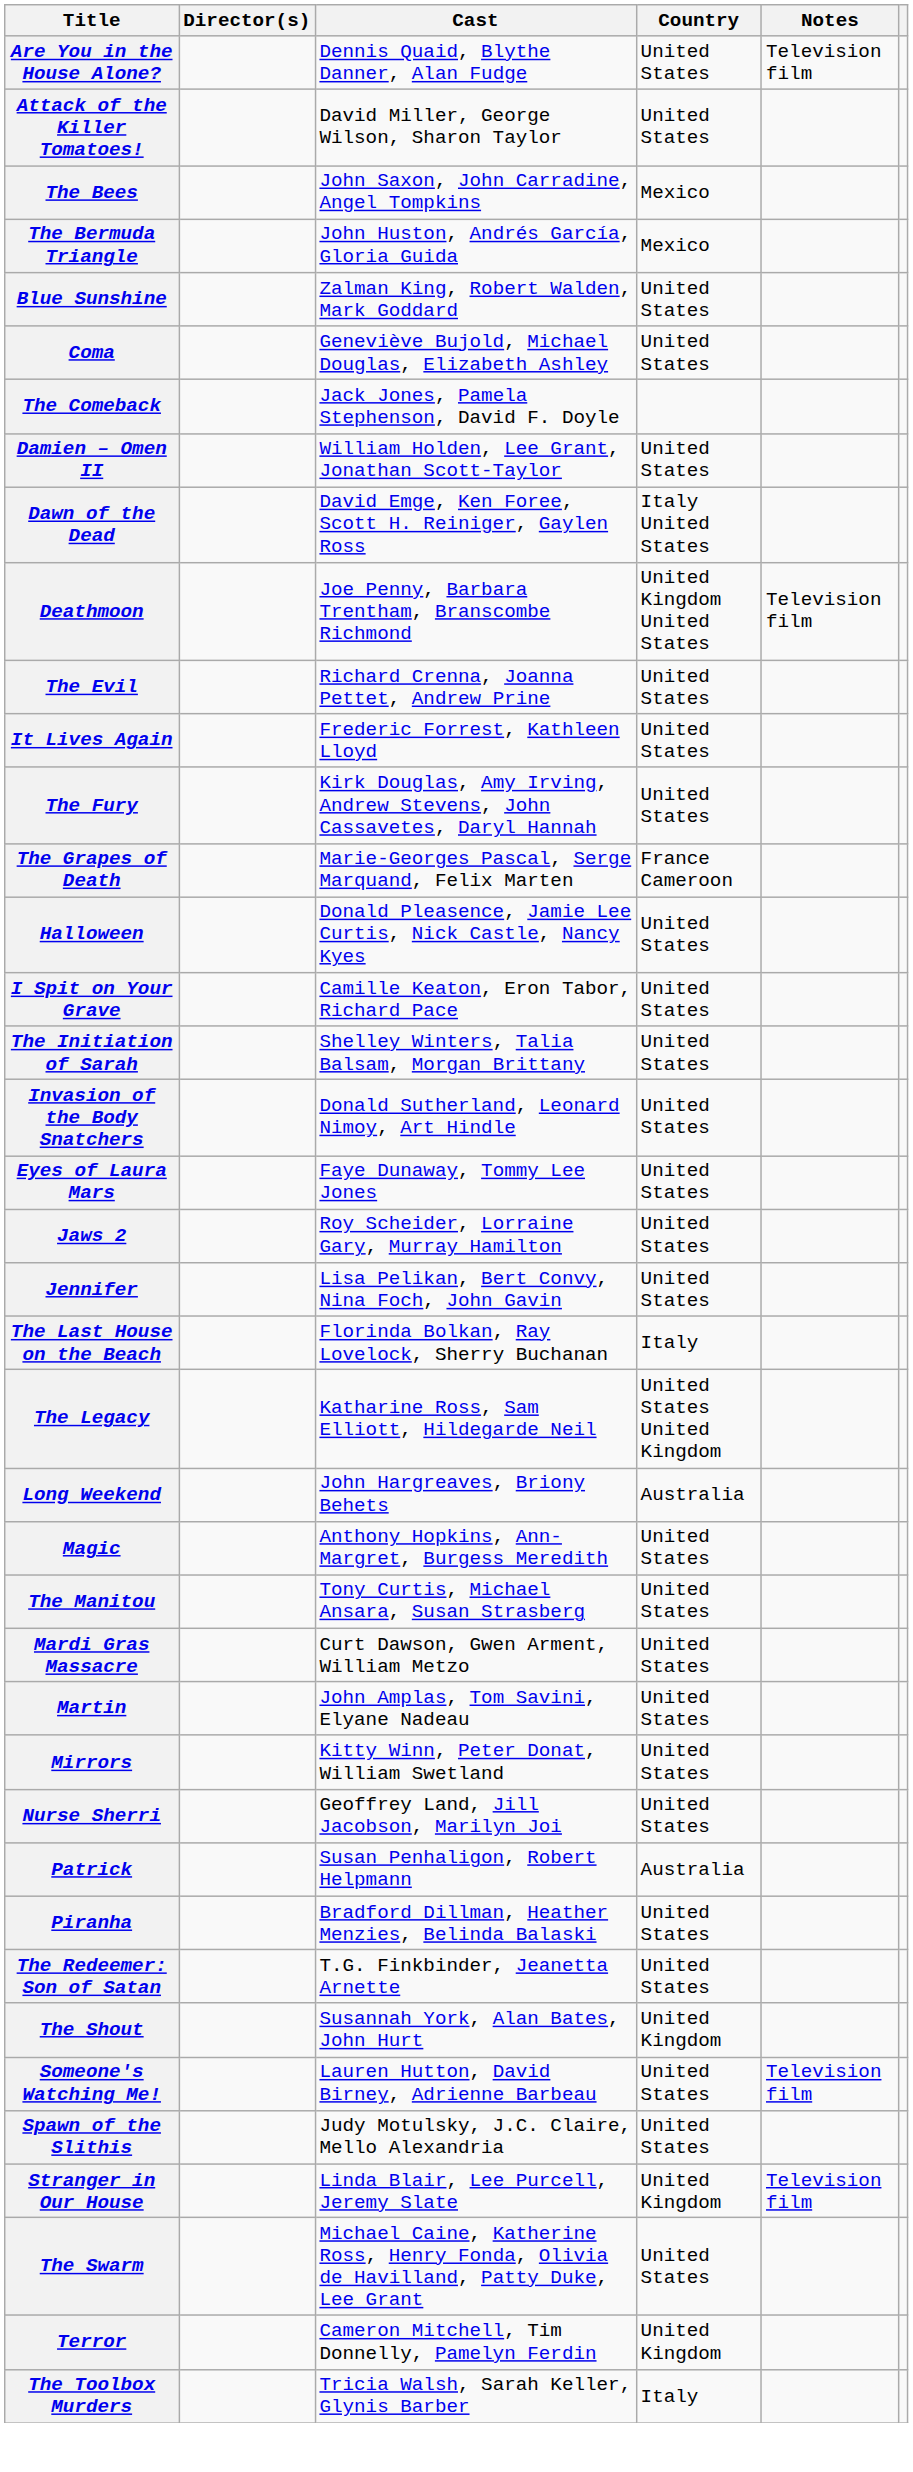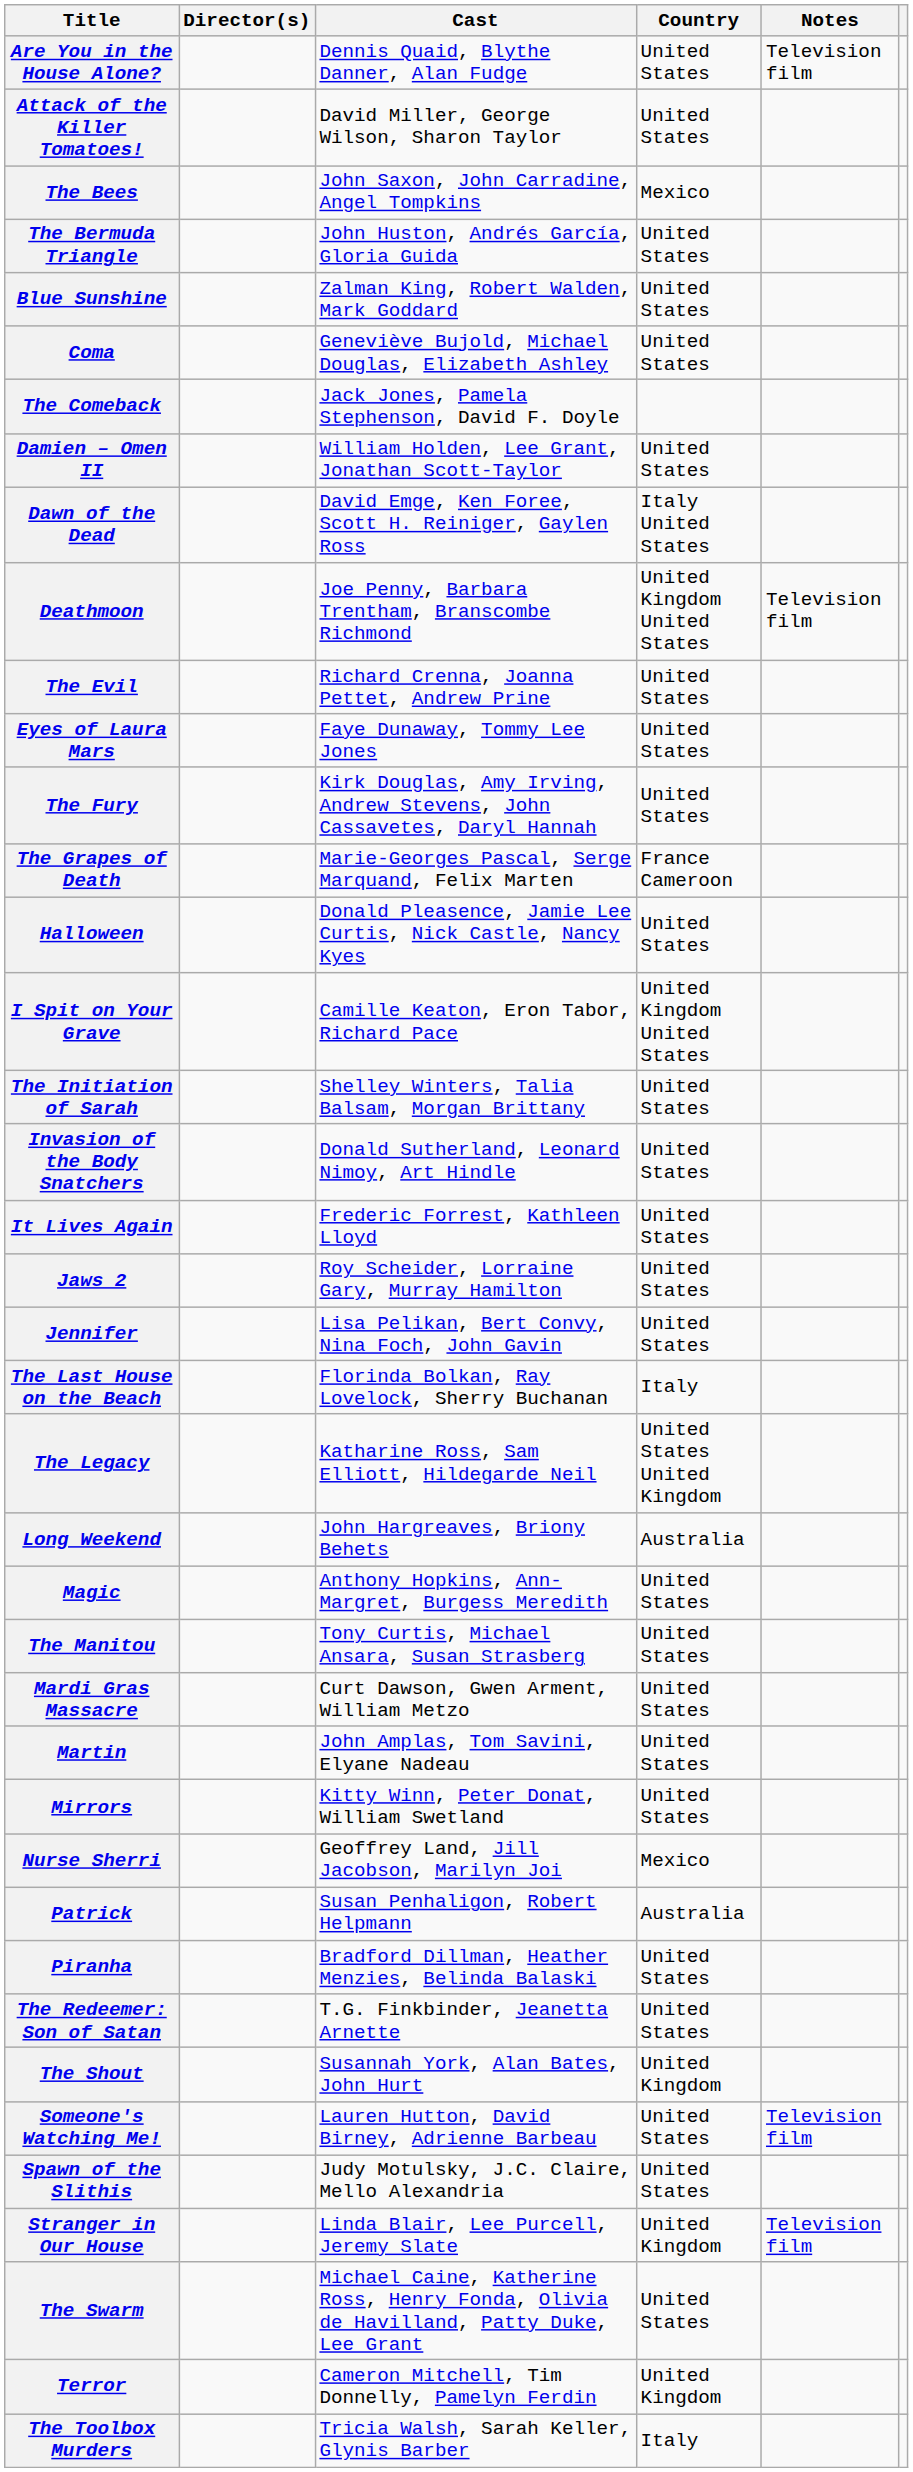 <table class="wikitable sortable">
 <tr>
 <th scope="col">Title</th>
 <th scope="col">Director(s)</th>
 <th scope="col" class="unsortable">Cast</th>
 <th scope="col">Country</th>
 <th scope="col" class="unsortable">Notes</th>
 <th scope="col" class="unsortable"></th>
 </tr>
 <tr>
 <th><em><a href='#'>Are You in the House Alone?</a></em></th>
 <td></td>
 <td><a href='#'>Dennis Quaid</a>, <a href='#'>Blythe Danner</a>, <a href='#'>Alan Fudge</a></td>
 <td>United States</td>
 <td>Television film</td>
 <td style="text-align:center;"></td>
 </tr>
 <tr>
 <th><em><a href='#'>Attack of the Killer Tomatoes!</a></em></th>
 <td></td>
 <td>David Miller, George Wilson, Sharon Taylor</td>
 <td>United States</td>
 <td></td>
 <td style="text-align:center;"></td>
 </tr>
 <tr>
 <th><em><a href='#'>The Bees</a></em></th>
 <td></td>
 <td><a href='#'>John Saxon</a>, <a href='#'>John Carradine</a>, <a href='#'>Angel Tompkins</a></td>
 <td>Mexico</td>
 <td></td>
 <td style="text-align:center;"></td>
 </tr>
 <tr>
 <th><em><a href='#'>The Bermuda Triangle</a></em></th>
 <td></td>
 <td><a href='#'>John Huston</a>, <a href='#'>Andrés García</a>, <a href='#'>Gloria Guida</a></td>
-<td>Mexico</td>
+<td>United States</td>
 <td></td>
 <td style="text-align:center;"></td>
 </tr>
 <tr>
 <th><em><a href='#'>Blue Sunshine</a></em></th>
 <td></td>
 <td><a href='#'>Zalman King</a>, <a href='#'>Robert Walden</a>, <a href='#'>Mark Goddard</a></td>
 <td>United States</td>
 <td></td>
 <td style="text-align:center;"></td>
 </tr>
 <tr>
 <th><em><a href='#'>Coma</a></em></th>
 <td></td>
 <td><a href='#'>Geneviève Bujold</a>, <a href='#'>Michael Douglas</a>, <a href='#'>Elizabeth Ashley</a></td>
 <td>United States</td>
 <td></td>
 <td style="text-align:center;"></td>
 </tr>
 <tr>
 <th><em><a href='#'>The Comeback</a></em></th>
 <td></td>
 <td><a href='#'>Jack Jones</a>, <a href='#'>Pamela Stephenson</a>, David F. Doyle</td>
 <td></td>
 <td></td>
 <td style="text-align:center;"></td>
 </tr>
 <tr>
 <th><em><a href='#'>Damien – Omen II</a></em></th>
 <td></td>
 <td><a href='#'>William Holden</a>, <a href='#'>Lee Grant</a>, <a href='#'>Jonathan Scott-Taylor</a></td>
 <td>United States</td>
 <td></td>
 <td style="text-align:center;"></td>
 </tr>
 <tr>
 <th><em><a href='#'>Dawn of the Dead</a></em></th>
 <td></td>
 <td><a href='#'>David Emge</a>, <a href='#'>Ken Foree</a>, <a href='#'>Scott H. Reiniger</a>, <a href='#'>Gaylen Ross</a></td>
 <td>Italy<br>United States</td>
 <td></td>
 <td style="text-align:center;"></td>
 </tr>
 <tr>
 <th><em><a href='#'>Deathmoon</a></em></th>
 <td></td>
 <td><a href='#'>Joe Penny</a>, <a href='#'>Barbara Trentham</a>, <a href='#'>Branscombe Richmond</a></td>
 <td>United Kingdom<br>United States</td>
 <td>Television film</td>
 <td style="text-align:center;"></td>
 </tr>
 <tr>
 <th><em><a href='#'>The Evil</a></em></th>
 <td></td>
 <td><a href='#'>Richard Crenna</a>, <a href='#'>Joanna Pettet</a>, <a href='#'>Andrew Prine</a></td>
 <td>United States</td>
 <td></td>
 <td style="text-align:center;"></td>
 </tr>
 <tr>
-<th><em><a href='#'>It Lives Again</a></em></th>
+<th><em><a href='#'>Eyes of Laura Mars</a></em></th>
 <td></td>
-<td><a href='#'>Frederic Forrest</a>, <a href='#'>Kathleen Lloyd</a></td>
+<td><a href='#'>Faye Dunaway</a>, <a href='#'>Tommy Lee Jones</a></td>
 <td>United States</td>
 <td></td>
 <td style="text-align:center;"></td>
 </tr>
 <tr>
 <th><em><a href='#'>The Fury</a></em></th>
 <td></td>
 <td><a href='#'>Kirk Douglas</a>, <a href='#'>Amy Irving</a>, <a href='#'>Andrew Stevens</a>, <a href='#'>John Cassavetes</a>, <a href='#'>Daryl Hannah</a></td>
 <td>United States</td>
 <td></td>
 <td style="text-align:center;"></td>
 </tr>
 <tr>
 <th><em><a href='#'>The Grapes of Death</a></em></th>
 <td></td>
 <td><a href='#'>Marie-Georges Pascal</a>, <a href='#'>Serge Marquand</a>, Felix Marten</td>
 <td>France<br>Cameroon</td>
 <td></td>
 <td style="text-align:center;"></td>
 </tr>
 <tr>
 <th><em><a href='#'>Halloween</a></em></th>
 <td></td>
 <td><a href='#'>Donald Pleasence</a>, <a href='#'>Jamie Lee Curtis</a>, <a href='#'>Nick Castle</a>, <a href='#'>Nancy Kyes</a></td>
 <td>United States</td>
 <td></td>
 <td style="text-align:center;"></td>
 </tr>
 <tr>
 <th><em><a href='#'>I Spit on Your Grave</a></em></th>
 <td></td>
 <td><a href='#'>Camille Keaton</a>, Eron Tabor, <a href='#'>Richard Pace</a></td>
-<td>United States</td>
+<td>United Kingdom<br>United States</td>
 <td></td>
 <td style="text-align:center;"></td>
 </tr>
 <tr>
 <th><em><a href='#'>The Initiation of Sarah</a></em></th>
 <td></td>
 <td><a href='#'>Shelley Winters</a>, <a href='#'>Talia Balsam</a>, <a href='#'>Morgan Brittany</a></td>
 <td>United States</td>
 <td></td>
 <td style="text-align:center;"></td>
 </tr>
 <tr>
 <th><em><a href='#'>Invasion of the Body Snatchers</a></em></th>
 <td></td>
 <td><a href='#'>Donald Sutherland</a>, <a href='#'>Leonard Nimoy</a>, <a href='#'>Art Hindle</a></td>
 <td>United States</td>
 <td></td>
 <td style="text-align:center;"></td>
 </tr>
 <tr>
-<th><em><a href='#'>Eyes of Laura Mars</a></em></th>
+<th><em><a href='#'>It Lives Again</a></em></th>
 <td></td>
-<td><a href='#'>Faye Dunaway</a>, <a href='#'>Tommy Lee Jones</a></td>
+<td><a href='#'>Frederic Forrest</a>, <a href='#'>Kathleen Lloyd</a></td>
 <td>United States</td>
 <td></td>
 <td style="text-align:center;"></td>
 </tr>
 <tr>
 <th><em><a href='#'>Jaws 2</a></em></th>
 <td></td>
 <td><a href='#'>Roy Scheider</a>, <a href='#'>Lorraine Gary</a>, <a href='#'>Murray Hamilton</a></td>
 <td>United States</td>
 <td></td>
 <td style="text-align:center;"></td>
 </tr>
 <tr>
 <th><em><a href='#'>Jennifer</a></em></th>
 <td></td>
 <td><a href='#'>Lisa Pelikan</a>, <a href='#'>Bert Convy</a>, <a href='#'>Nina Foch</a>, <a href='#'>John Gavin</a></td>
 <td>United States</td>
 <td></td>
 <td style="text-align:center;"></td>
 </tr>
 <tr>
 <th><em><a href='#'>The Last House on the Beach</a></em></th>
 <td></td>
 <td><a href='#'>Florinda Bolkan</a>, <a href='#'>Ray Lovelock</a>, Sherry Buchanan</td>
 <td>Italy</td>
 <td></td>
 <td style="text-align:center;"></td>
 </tr>
 <tr>
 <th><em><a href='#'>The Legacy</a></em></th>
 <td></td>
 <td><a href='#'>Katharine Ross</a>, <a href='#'>Sam Elliott</a>, <a href='#'>Hildegarde Neil</a></td>
 <td>United States<br>United Kingdom</td>
 <td></td>
 <td style="text-align:center;"></td>
 </tr>
 <tr>
 <th><em><a href='#'>Long Weekend</a></em></th>
 <td></td>
 <td><a href='#'>John Hargreaves</a>, <a href='#'>Briony Behets</a></td>
 <td>Australia</td>
 <td></td>
 <td style="text-align:center;"></td>
 </tr>
 <tr>
 <th><em><a href='#'>Magic</a></em></th>
 <td></td>
 <td><a href='#'>Anthony Hopkins</a>, <a href='#'>Ann-Margret</a>, <a href='#'>Burgess Meredith</a></td>
 <td>United States</td>
 <td></td>
 <td style="text-align:center;"></td>
 </tr>
 <tr>
 <th><em><a href='#'>The Manitou</a></em></th>
 <td></td>
 <td><a href='#'>Tony Curtis</a>, <a href='#'>Michael Ansara</a>, <a href='#'>Susan Strasberg</a></td>
 <td>United States</td>
 <td></td>
 <td style="text-align:center;"></td>
 </tr>
 <tr>
 <th><em><a href='#'>Mardi Gras Massacre</a></em></th>
 <td></td>
 <td>Curt Dawson, Gwen Arment, William Metzo</td>
 <td>United States</td>
 <td></td>
 <td style="text-align:center;"></td>
 </tr>
 <tr>
 <th><em><a href='#'>Martin</a></em></th>
 <td></td>
 <td><a href='#'>John Amplas</a>, <a href='#'>Tom Savini</a>, Elyane Nadeau</td>
 <td>United States</td>
 <td></td>
 <td style="text-align:center;"></td>
 </tr>
 <tr>
 <th><em><a href='#'>Mirrors</a></em></th>
 <td></td>
 <td><a href='#'>Kitty Winn</a>, <a href='#'>Peter Donat</a>, William Swetland</td>
 <td>United States</td>
 <td></td>
 <td style="text-align:center;"></td>
 </tr>
 <tr>
 <th><em><a href='#'>Nurse Sherri</a></em></th>
 <td></td>
 <td>Geoffrey Land, <a href='#'>Jill Jacobson</a>, <a href='#'>Marilyn Joi</a></td>
-<td>United States</td>
+<td>Mexico</td>
 <td></td>
 <td style="text-align:center;"></td>
 </tr>
 <tr>
 <th><em><a href='#'>Patrick</a></em></th>
 <td></td>
 <td><a href='#'>Susan Penhaligon</a>, <a href='#'>Robert Helpmann</a></td>
 <td>Australia</td>
 <td></td>
 <td style="text-align:center;"></td>
 </tr>
 <tr>
 <th><em><a href='#'>Piranha</a></em></th>
 <td></td>
 <td><a href='#'>Bradford Dillman</a>, <a href='#'>Heather Menzies</a>, <a href='#'>Belinda Balaski</a></td>
 <td>United States</td>
 <td></td>
 <td style="text-align:center;"></td>
 </tr>
 <tr>
 <th><em><a href='#'>The Redeemer: Son of Satan</a></em></th>
 <td></td>
 <td>T.G. Finkbinder, <a href='#'>Jeanetta Arnette</a></td>
 <td>United States</td>
 <td></td>
 <td style="text-align:center;"></td>
 </tr>
 <tr>
 <th><em><a href='#'>The Shout</a></em></th>
 <td></td>
 <td><a href='#'>Susannah York</a>, <a href='#'>Alan Bates</a>, <a href='#'>John Hurt</a></td>
 <td>United Kingdom</td>
 <td></td>
 <td style="text-align:center;"></td>
 </tr>
 <tr>
 <th><em><a href='#'>Someone's Watching Me!</a></em></th>
 <td></td>
 <td><a href='#'>Lauren Hutton</a>, <a href='#'>David Birney</a>, <a href='#'>Adrienne Barbeau</a></td>
 <td>United States</td>
 <td><a href='#'>Television film</a></td>
 <td style="text-align:center;"></td>
 </tr>
 <tr>
 <th><em><a href='#'>Spawn of the Slithis</a></em></th>
 <td></td>
 <td>Judy Motulsky, J.C. Claire, Mello Alexandria</td>
 <td>United States</td>
 <td></td>
 <td style="text-align:center;"></td>
 </tr>
 <tr>
 <th><em><a href='#'>Stranger in Our House</a></em></th>
 <td></td>
 <td><a href='#'>Linda Blair</a>, <a href='#'>Lee Purcell</a>, <a href='#'>Jeremy Slate</a></td>
 <td>United Kingdom</td>
 <td><a href='#'>Television film</a><br></td>
 <td style="text-align:center;"></td>
 </tr>
 <tr>
 <th><em><a href='#'>The Swarm</a></em></th>
 <td></td>
 <td><a href='#'>Michael Caine</a>, <a href='#'>Katherine Ross</a>, <a href='#'>Henry Fonda</a>, <a href='#'>Olivia de Havilland</a>, <a href='#'>Patty Duke</a>, <a href='#'>Lee Grant</a></td>
 <td>United States</td>
 <td></td>
 <td style="text-align:center;"></td>
 </tr>
 <tr>
 <th><em><a href='#'>Terror</a></em></th>
 <td></td>
 <td><a href='#'>Cameron Mitchell</a>, Tim Donnelly, <a href='#'>Pamelyn Ferdin</a></td>
 <td>United Kingdom</td>
 <td></td>
 <td style="text-align:center;"></td>
 </tr>
 <tr>
 <th><em><a href='#'>The Toolbox Murders</a></em></th>
 <td></td>
 <td><a href='#'>Tricia Walsh</a>, Sarah Keller, <a href='#'>Glynis Barber</a></td>
 <td>Italy</td>
 <td></td>
 <td style="text-align:center;"></td>
 </tr>
 </table>
